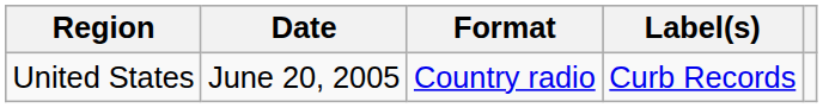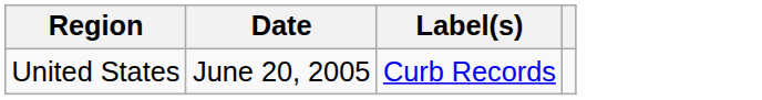 <table class="wikitable">
 <tr>
 <th>Region</th>
 <th>Date</th>
-<th>Format</th>
 <th>Label(s)</th>
 <th></th>
 </tr>
 <tr>
 <td>United States</td>
 <td>June 20, 2005</td>
-<td><a href='#'>Country radio</a></td>
 <td><a href='#'>Curb Records</a></td>
 <td></td>
 </tr>
 </table>
